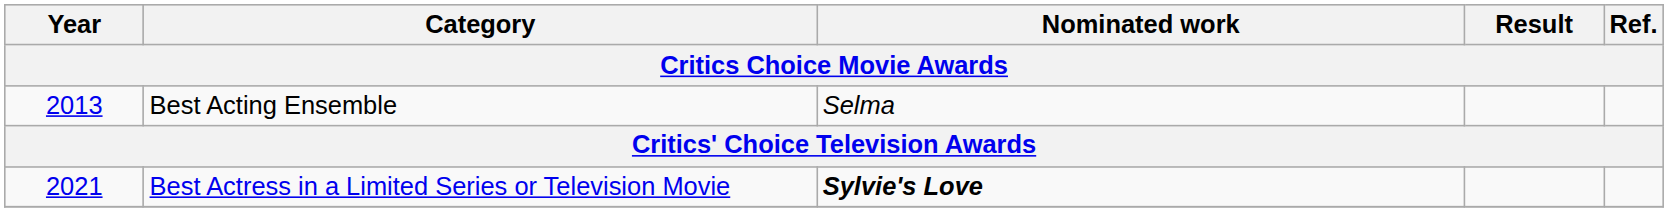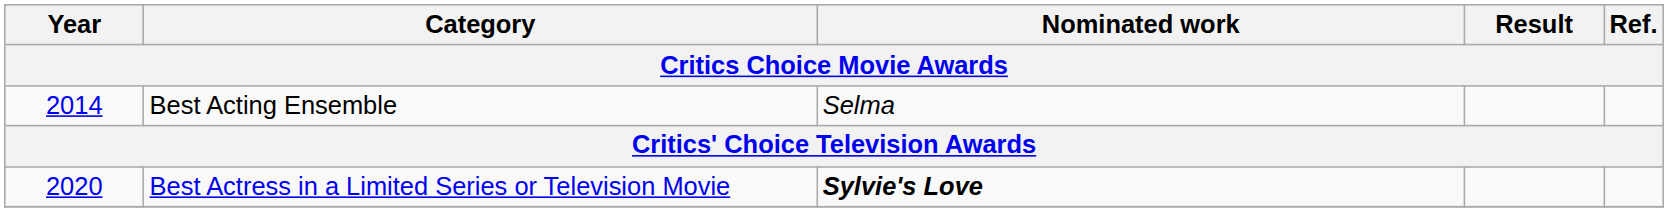 <table class=wikitable>
 <tr>
 <th scope="col" style="width:5em;">Year</th>
 <th scope="col" style="width:26em;">Category</th>
 <th scope="col" style="width:25em;">Nominated work</th>
 <th scope="col" style="width:5em;">Result</th>
 <th>Ref.</th>
 </tr>
 <tr>
 <th colspan=5><a href='#'>Critics Choice Movie Awards</a></th>
 </tr>
 <tr>
-<td style="text-align:center;"><a href='#'>2013</a></td>
+<td style="text-align:center;"><a href='#'>2014</a></td>
 <td>Best Acting Ensemble</td>
 <td><em>Selma</em></td>
 <td></td>
 <td style="text-align: center;"></td>
 </tr>
 <tr>
 <th colspan=5><a href='#'>Critics' Choice Television Awards</a></th>
 </tr>
 <tr>
-<td style="text-align:center;"><a href='#'>2021</a></td>
+<td style="text-align:center;"><a href='#'>2020</a></td>
 <td><a href='#'>Best Actress in a Limited Series or Television Movie</a></td>
 <td><strong><em>Sylvie's Love</em></strong></td>
 <td></td>
 <td style="text-align:center;"></td>
 </tr>
 <tr>
 </tr>
 </table>
